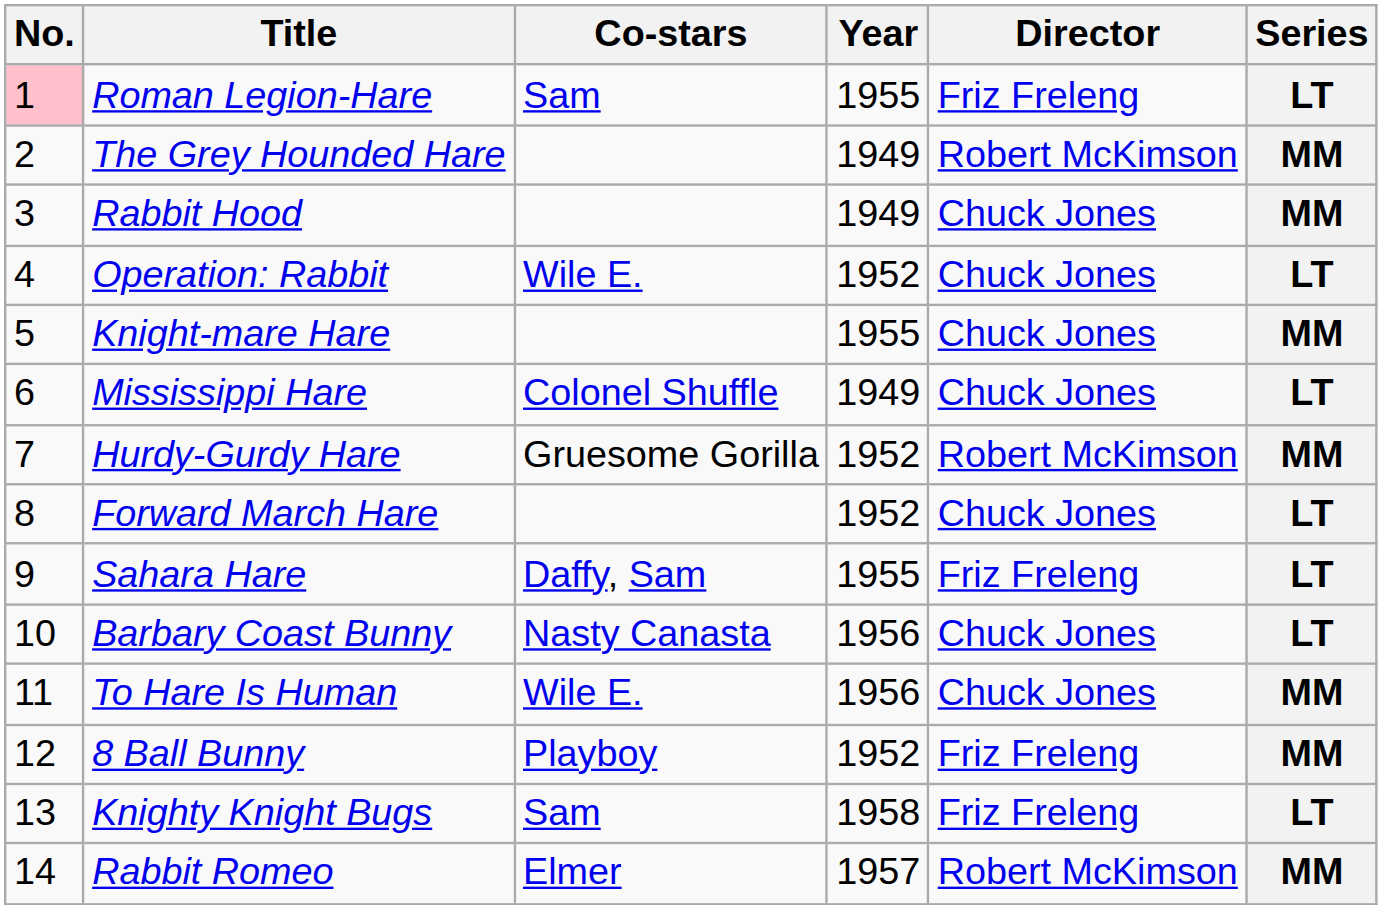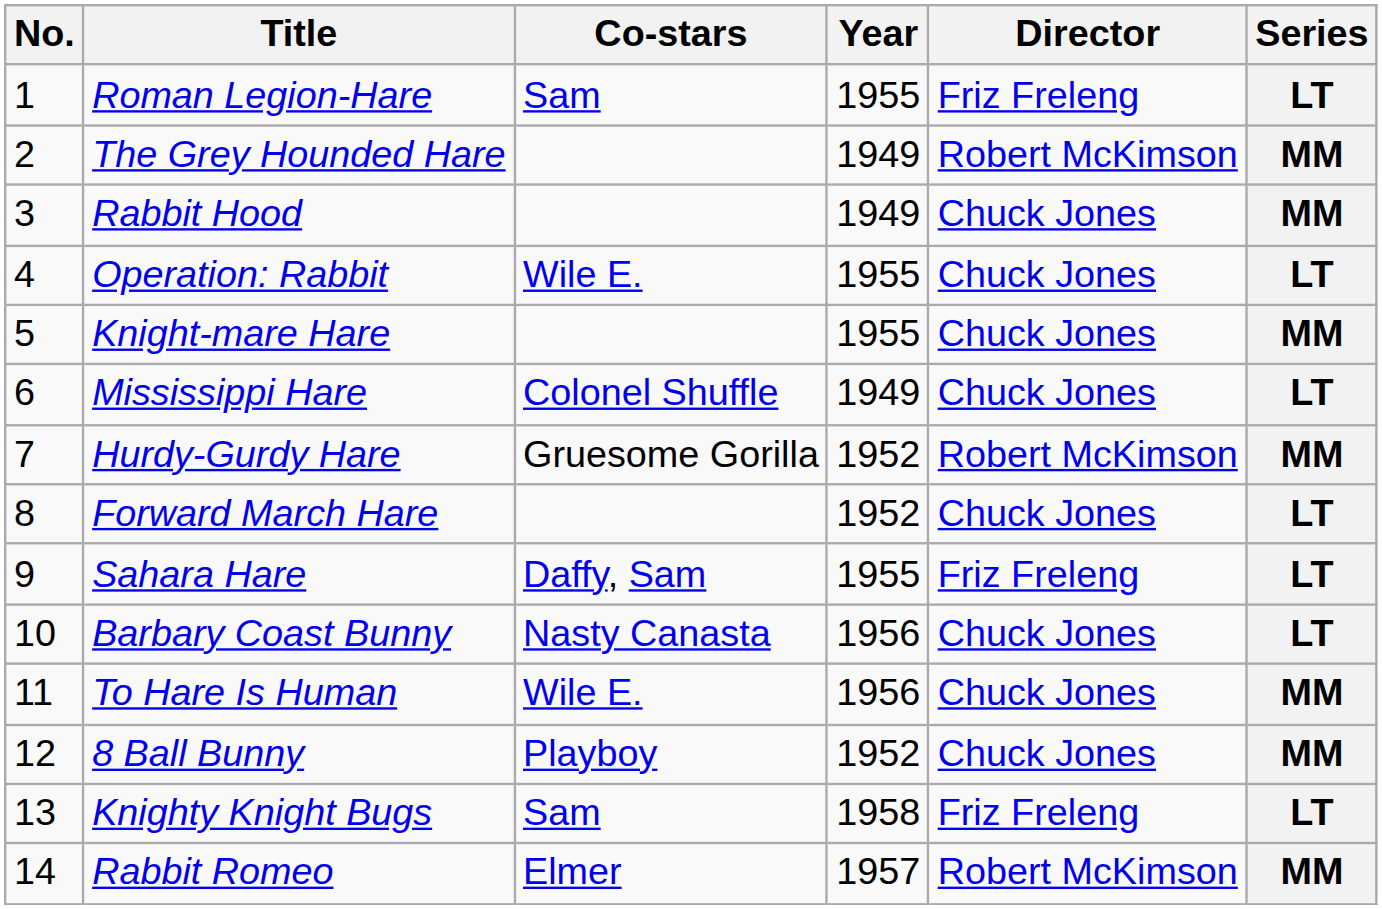 <table class="wikitable sortable">
 <tr>
 <th>No.</th>
 <th>Title</th>
 <th>Co-stars</th>
 <th>Year</th>
 <th>Director</th>
 <th>Series</th>
 </tr>
 <tr>
-<td style="background: pink;">1</td>
+<td>1</td>
 <td><em><a href='#'>Roman Legion-Hare</a></em></td>
 <td><a href='#'>Sam</a></td>
 <td>1955</td>
 <td><a href='#'>Friz Freleng</a></td>
 <th>LT</th>
 </tr>
 <tr>
 <td>2</td>
 <td><em><a href='#'>The Grey Hounded Hare</a></em></td>
 <td></td>
 <td>1949</td>
 <td><a href='#'>Robert McKimson</a></td>
 <th>MM</th>
 </tr>
 <tr>
 <td>3</td>
 <td><em><a href='#'>Rabbit Hood</a></em></td>
 <td></td>
 <td>1949</td>
 <td><a href='#'>Chuck Jones</a></td>
 <th>MM</th>
 </tr>
 <tr>
 <td>4</td>
 <td><em><a href='#'>Operation: Rabbit</a></em></td>
 <td><a href='#'>Wile E.</a></td>
-<td>1952</td>
+<td>1955</td>
 <td><a href='#'>Chuck Jones</a></td>
 <th>LT</th>
 </tr>
 <tr>
 <td>5</td>
 <td><em><a href='#'>Knight-mare Hare</a></em></td>
 <td></td>
 <td>1955</td>
 <td><a href='#'>Chuck Jones</a></td>
 <th>MM</th>
 </tr>
 <tr>
 <td>6</td>
 <td><em><a href='#'>Mississippi Hare</a></em></td>
 <td><a href='#'>Colonel Shuffle</a></td>
 <td>1949</td>
 <td><a href='#'>Chuck Jones</a></td>
 <th>LT</th>
 </tr>
 <tr>
 <td>7</td>
 <td><em><a href='#'>Hurdy-Gurdy Hare</a></em></td>
 <td>Gruesome Gorilla</td>
 <td>1952</td>
 <td><a href='#'>Robert McKimson</a></td>
 <th>MM</th>
 </tr>
 <tr>
 <td>8</td>
 <td><em><a href='#'>Forward March Hare</a></em></td>
 <td></td>
 <td>1952</td>
 <td><a href='#'>Chuck Jones</a></td>
 <th>LT</th>
 </tr>
 <tr>
 <td>9</td>
 <td><em><a href='#'>Sahara Hare</a></em></td>
 <td><a href='#'>Daffy</a>, <a href='#'>Sam</a></td>
 <td>1955</td>
 <td><a href='#'>Friz Freleng</a></td>
 <th>LT</th>
 </tr>
 <tr>
 <td>10</td>
 <td><em><a href='#'>Barbary Coast Bunny</a></em></td>
 <td><a href='#'>Nasty Canasta</a></td>
 <td>1956</td>
 <td><a href='#'>Chuck Jones</a></td>
 <th>LT</th>
 </tr>
 <tr>
 <td>11</td>
 <td><em><a href='#'>To Hare Is Human</a></em></td>
 <td><a href='#'>Wile E.</a></td>
 <td>1956</td>
 <td><a href='#'>Chuck Jones</a></td>
 <th>MM</th>
 </tr>
 <tr>
 <td>12</td>
 <td><em><a href='#'>8 Ball Bunny</a></em></td>
 <td><a href='#'>Playboy</a></td>
 <td>1952</td>
-<td><a href='#'>Friz Freleng</a></td>
+<td><a href='#'>Chuck Jones</a></td>
 <th>MM</th>
 </tr>
 <tr>
 <td>13</td>
 <td><em><a href='#'>Knighty Knight Bugs</a></em></td>
 <td><a href='#'>Sam</a></td>
 <td>1958</td>
 <td><a href='#'>Friz Freleng</a></td>
 <th>LT</th>
 </tr>
 <tr>
 <td>14</td>
 <td><em><a href='#'>Rabbit Romeo</a></em></td>
 <td><a href='#'>Elmer</a></td>
 <td>1957</td>
 <td><a href='#'>Robert McKimson</a></td>
 <th>MM</th>
 </tr>
 </table>
